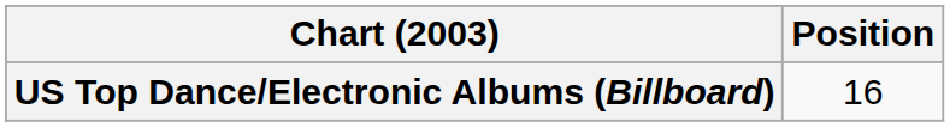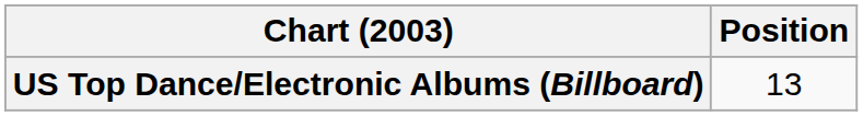 <table class="wikitable plainrowheaders" style="text-align:center">
 <tr>
 <th scope="col">Chart (2003)</th>
 <th scope="col">Position</th>
 </tr>
 <tr>
 <th scope="row">US Top Dance/Electronic Albums (<em>Billboard</em>)</th>
-<td>16</td>
+<td>13</td>
 </tr>
 </table>
